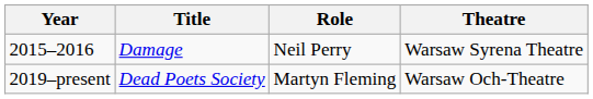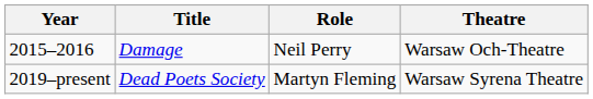 <table class="wikitable sortable">
 <tr>
 <th>Year</th>
 <th>Title</th>
 <th>Role</th>
 <th>Theatre</th>
 </tr>
 <tr>
 <td>2015–2016</td>
 <td><em><a href='#'>Damage</a></em></td>
 <td>Neil Perry</td>
-<td>Warsaw Syrena Theatre</td>
+<td>Warsaw Och-Theatre</td>
 </tr>
 <tr>
 <td>2019–present</td>
 <td><em><a href='#'>Dead Poets Society</a></em></td>
 <td>Martyn Fleming</td>
-<td>Warsaw Och-Theatre</td>
+<td>Warsaw Syrena Theatre</td>
 </tr>
 </table>
